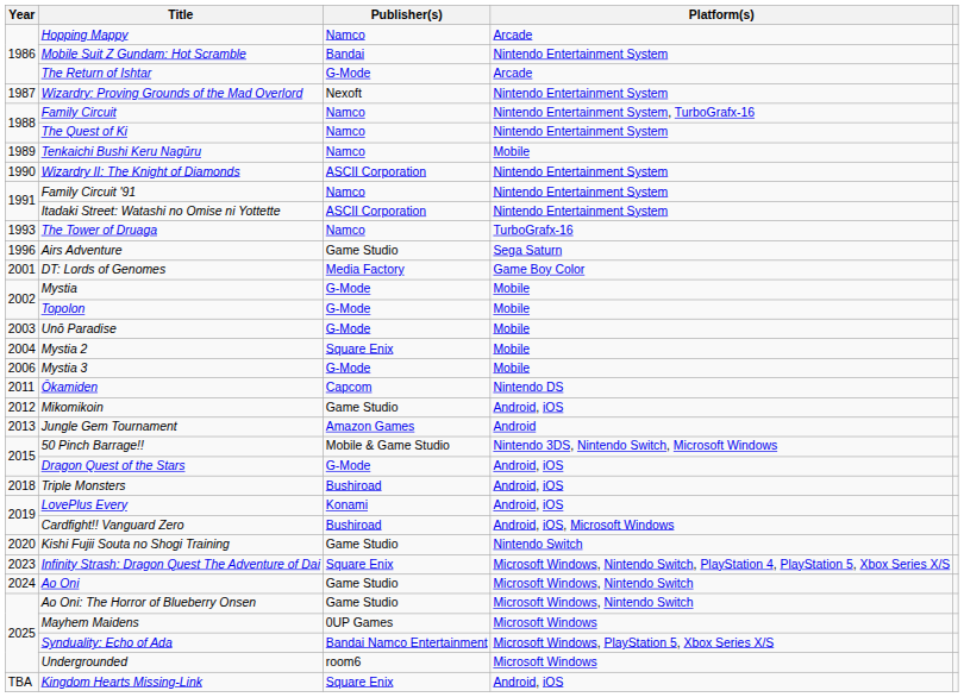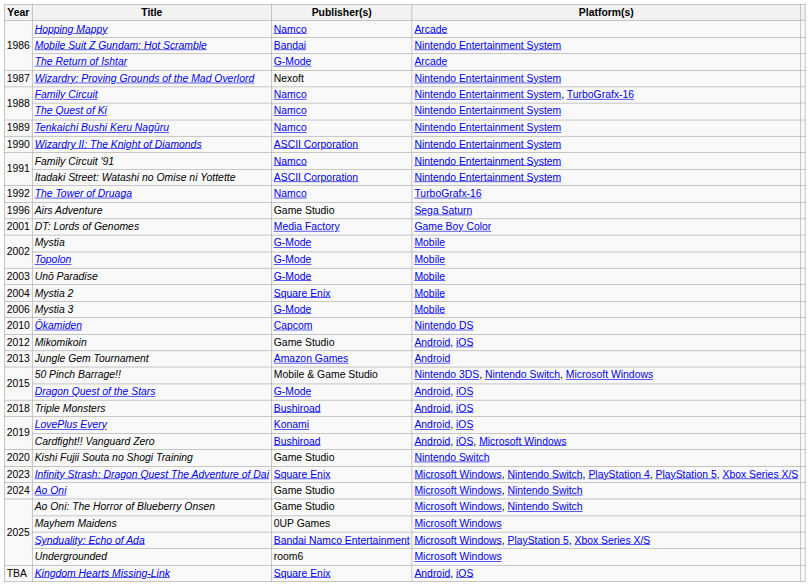 <table class="wikitable sortable">
 <tr>
 <th>Year</th>
 <th>Title</th>
 <th>Publisher(s)</th>
 <th>Platform(s)</th>
 <th class="unsortable"></th>
 </tr>
 <tr>
 <td rowspan="3">1986</td>
 <td><a href='#'><em>Hopping Mappy</em></a></td>
 <td><a href='#'>Namco</a></td>
 <td><a href='#'>Arcade</a></td>
 <td></td>
 </tr>
 <tr>
 <td><a href='#'><em>Mobile Suit Z Gundam: Hot Scramble</em></a></td>
 <td><a href='#'>Bandai</a></td>
 <td><a href='#'>Nintendo Entertainment System</a></td>
 <td></td>
 </tr>
 <tr>
 <td><em><a href='#'>The Return of Ishtar</a></em></td>
 <td><a href='#'>G-Mode</a></td>
 <td><a href='#'>Arcade</a></td>
 <td></td>
 </tr>
 <tr>
 <td>1987</td>
 <td><a href='#'><em>Wizardry: Proving Grounds of the Mad Overlord</em></a></td>
 <td>Nexoft</td>
 <td><a href='#'>Nintendo Entertainment System</a></td>
 <td></td>
 </tr>
 <tr>
 <td rowspan="2">1988</td>
 <td><a href='#'><em>Family Circuit</em></a></td>
 <td><a href='#'>Namco</a></td>
 <td><a href='#'>Nintendo Entertainment System</a>, <a href='#'>TurboGrafx-16</a></td>
 <td></td>
 </tr>
 <tr>
 <td><a href='#'><em>The Quest of Ki</em></a></td>
 <td><a href='#'>Namco</a></td>
 <td><a href='#'>Nintendo Entertainment System</a></td>
 <td></td>
 </tr>
 <tr>
 <td>1989</td>
 <td><a href='#'><em>Tenkaichi Bushi Keru Nagūru</em></a></td>
 <td><a href='#'>Namco</a></td>
-<td><a href='#'>Mobile</a></td>
+<td><a href='#'>Nintendo Entertainment System</a></td>
 <td></td>
 </tr>
 <tr>
 <td>1990</td>
 <td><a href='#'><em>Wizardry II: The Knight of Diamonds</em></a></td>
 <td><a href='#'>ASCII Corporation</a></td>
 <td><a href='#'>Nintendo Entertainment System</a></td>
 <td></td>
 </tr>
 <tr>
 <td rowspan="2">1991</td>
 <td><em>Family Circuit '91</em></td>
 <td><a href='#'>Namco</a></td>
 <td><a href='#'>Nintendo Entertainment System</a></td>
 <td></td>
 </tr>
 <tr>
 <td><em>Itadaki Street: Watashi no Omise ni Yottette</em></td>
 <td><a href='#'>ASCII Corporation</a></td>
 <td><a href='#'>Nintendo Entertainment System</a></td>
 <td></td>
 </tr>
 <tr>
-<td>1993</td>
+<td>1992</td>
 <td><a href='#'><em>The Tower of Druaga</em></a></td>
 <td><a href='#'>Namco</a></td>
 <td><a href='#'>TurboGrafx-16</a></td>
 <td></td>
 </tr>
 <tr>
 <td>1996</td>
 <td><em>Airs Adventure</em></td>
 <td>Game Studio</td>
 <td><a href='#'>Sega Saturn</a></td>
 <td></td>
 </tr>
 <tr>
 <td>2001</td>
 <td><em>DT: Lords of Genomes</em></td>
 <td><a href='#'>Media Factory</a></td>
 <td><a href='#'>Game Boy Color</a></td>
 <td></td>
 </tr>
 <tr>
 <td rowspan="2">2002</td>
 <td><em>Mystia</em></td>
 <td><a href='#'>G-Mode</a></td>
 <td><a href='#'>Mobile</a></td>
 <td></td>
 </tr>
 <tr>
 <td><em><a href='#'>Topolon</a></em></td>
 <td><a href='#'>G-Mode</a></td>
 <td><a href='#'>Mobile</a></td>
 <td></td>
 </tr>
 <tr>
 <td>2003</td>
 <td><em>Unō Paradise</em></td>
 <td><a href='#'>G-Mode</a></td>
 <td><a href='#'>Mobile</a></td>
 <td></td>
 </tr>
 <tr>
 <td>2004</td>
 <td><em>Mystia 2</em></td>
 <td><a href='#'>Square Enix</a></td>
 <td><a href='#'>Mobile</a></td>
 <td></td>
 </tr>
 <tr>
 <td>2006</td>
 <td><em>Mystia 3</em></td>
 <td><a href='#'>G-Mode</a></td>
 <td><a href='#'>Mobile</a></td>
 <td></td>
 </tr>
 <tr>
-<td>2011</td>
+<td>2010</td>
 <td><em><a href='#'>Ōkamiden</a></em></td>
 <td><a href='#'>Capcom</a></td>
 <td><a href='#'>Nintendo DS</a></td>
 <td></td>
 </tr>
 <tr>
 <td>2012</td>
 <td><em>Mikomikoin</em></td>
 <td>Game Studio</td>
 <td><a href='#'>Android</a>, <a href='#'>iOS</a></td>
 <td></td>
 </tr>
 <tr>
 <td>2013</td>
 <td><em>Jungle Gem Tournament</em></td>
 <td><a href='#'>Amazon Games</a></td>
 <td><a href='#'>Android</a></td>
 <td></td>
 </tr>
 <tr>
 <td rowspan="2">2015</td>
 <td><em>50 Pinch Barrage!!</em></td>
 <td>Mobile & Game Studio</td>
 <td><a href='#'>Nintendo 3DS</a>, <a href='#'>Nintendo Switch</a>, <a href='#'>Microsoft Windows</a></td>
 <td></td>
 </tr>
 <tr>
 <td><a href='#'><em>Dragon Quest of the Stars</em></a></td>
 <td><a href='#'>G-Mode</a></td>
 <td><a href='#'>Android</a>, <a href='#'>iOS</a></td>
 <td></td>
 </tr>
 <tr>
 <td>2018</td>
 <td><em>Triple Monsters</em></td>
 <td><a href='#'>Bushiroad</a></td>
 <td><a href='#'>Android</a>, <a href='#'>iOS</a></td>
 <td></td>
 </tr>
 <tr>
 <td rowspan="2">2019</td>
 <td><a href='#'><em>LovePlus Every</em></a></td>
 <td><a href='#'>Konami</a></td>
 <td><a href='#'>Android</a>, <a href='#'>iOS</a></td>
 <td></td>
 </tr>
 <tr>
 <td><em>Cardfight!! Vanguard Zero</em></td>
 <td><a href='#'>Bushiroad</a></td>
 <td><a href='#'>Android</a>, <a href='#'>iOS</a>, <a href='#'>Microsoft Windows</a></td>
 <td></td>
 </tr>
 <tr>
 <td>2020</td>
 <td><em>Kishi Fujii Souta no Shogi Training</em></td>
 <td>Game Studio</td>
 <td><a href='#'>Nintendo Switch</a></td>
 <td></td>
 </tr>
 <tr>
 <td>2023</td>
 <td><a href='#'><em>Infinity Strash: Dragon Quest The Adventure of Dai</em></a></td>
 <td><a href='#'>Square Enix</a></td>
 <td><a href='#'>Microsoft Windows</a>, <a href='#'>Nintendo Switch</a>, <a href='#'>PlayStation 4</a>, <a href='#'>PlayStation 5</a>, <a href='#'>Xbox Series X/S</a></td>
 <td></td>
 </tr>
 <tr>
 <td>2024</td>
 <td><a href='#'><em>Ao Oni</em></a></td>
 <td>Game Studio</td>
 <td><a href='#'>Microsoft Windows</a>, <a href='#'>Nintendo Switch</a></td>
 <td></td>
 </tr>
 <tr>
 <td rowspan="4">2025</td>
 <td><em>Ao Oni: The Horror of Blueberry Onsen</em></td>
 <td>Game Studio</td>
 <td><a href='#'>Microsoft Windows</a>, <a href='#'>Nintendo Switch</a></td>
 <td></td>
 </tr>
 <tr>
 <td><em>Mayhem Maidens</em></td>
 <td>0UP Games</td>
 <td><a href='#'>Microsoft Windows</a></td>
 <td></td>
 </tr>
 <tr>
 <td><em><a href='#'>Synduality: Echo of Ada</a></em></td>
 <td><a href='#'>Bandai Namco Entertainment</a></td>
 <td><a href='#'>Microsoft Windows</a>, <a href='#'>PlayStation 5</a>, <a href='#'>Xbox Series X/S</a></td>
 <td></td>
 </tr>
 <tr>
 <td><em>Undergrounded</em></td>
 <td>room6</td>
 <td><a href='#'>Microsoft Windows</a></td>
 <td></td>
 </tr>
 <tr>
 <td>TBA</td>
 <td><em><a href='#'>Kingdom Hearts Missing-Link</a></em></td>
 <td><a href='#'>Square Enix</a></td>
 <td><a href='#'>Android</a>, <a href='#'>iOS</a></td>
 <td></td>
 </tr>
 </table>
